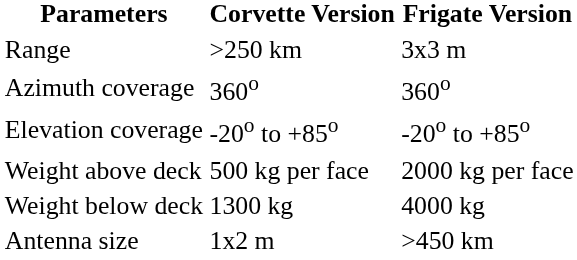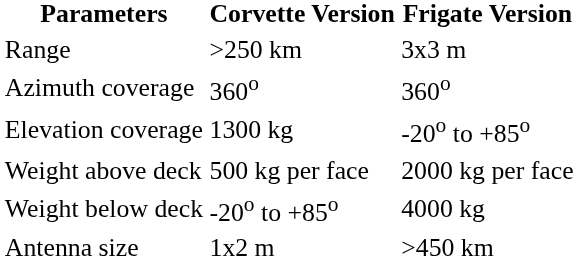 <table class="sortable">
 <tr>
 <th>Parameters</th>
 <th>Corvette Version</th>
 <th>Frigate Version</th>
 </tr>
 <tr>
 <td>Range</td>
 <td>>250 km</td>
 <td>3x3 m</td>
 </tr>
 <tr>
 <td>Azimuth coverage</td>
 <td>360<sup>o</sup></td>
 <td>360<sup>o</sup></td>
 </tr>
 <tr>
 <td>Elevation coverage</td>
-<td>-20<sup>o</sup> to +85<sup>o</sup></td>
+<td>1300 kg</td>
 <td>-20<sup>o</sup> to +85<sup>o</sup></td>
 </tr>
 <tr>
 <td>Weight above deck</td>
 <td>500 kg per face</td>
 <td>2000 kg per face</td>
 </tr>
 <tr>
 <td>Weight below deck</td>
-<td>1300 kg</td>
+<td>-20<sup>o</sup> to +85<sup>o</sup></td>
 <td>4000 kg</td>
 </tr>
 <tr>
 <td>Antenna size</td>
 <td>1x2 m</td>
 <td>>450 km</td>
 </tr>
 </table>
